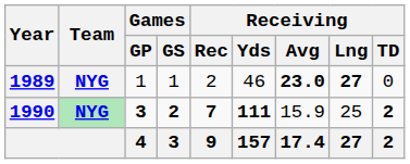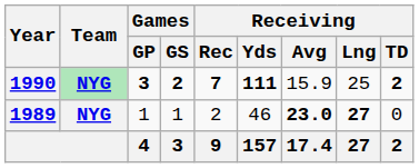 <table class="wikitable" style="text-align:center">
 <tr>
 <th rowspan="2">Year</th>
 <th rowspan="2">Team</th>
 <th colspan="2">Games</th>
 <th colspan="5">Receiving</th>
 </tr>
 <tr>
 <th>GP</th>
 <th>GS</th>
 <th>Rec</th>
 <th>Yds</th>
 <th>Avg</th>
 <th>Lng</th>
 <th>TD</th>
 </tr>
 <tr>
+<th><a href='#'>1990</a></th>
+<th style="background:#afe6ba; width:3em;"><a href='#'>NYG</a></th>
+<td><strong>3</strong></td>
+<td><strong>2</strong></td>
+<td><strong>7</strong></td>
+<td><strong>111</strong></td>
+<td>15.9</td>
+<td>25</td>
+<td><strong>2</strong></td>
+</tr>
+<tr>
 <th><a href='#'>1989</a></th>
 <th><a href='#'>NYG</a></th>
 <td>1</td>
 <td>1</td>
 <td>2</td>
 <td>46</td>
 <td><strong>23.0</strong></td>
 <td><strong>27</strong></td>
 <td>0</td>
-</tr>
-<tr>
-<th><a href='#'>1990</a></th>
-<th style="background:#afe6ba; width:3em;"><a href='#'>NYG</a></th>
-<td><strong>3</strong></td>
-<td><strong>2</strong></td>
-<td><strong>7</strong></td>
-<td><strong>111</strong></td>
-<td>15.9</td>
-<td>25</td>
-<td><strong>2</strong></td>
 </tr>
 <tr>
 <th colspan="2"></th>
 <th>4</th>
 <th>3</th>
 <th>9</th>
 <th>157</th>
 <th>17.4</th>
 <th>27</th>
 <th>2</th>
 </tr>
 </table>
